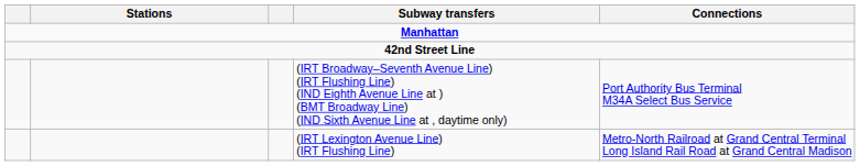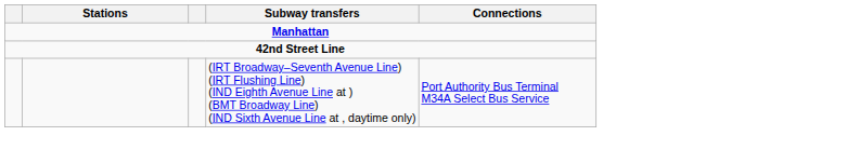 <table class="wikitable collapsible" style="font-size:90%" summary="Service information for the 42nd Street Shuttle and its stations, including service times, ADA-accessibility, subway transfers, and non-subway connections.">
 <tr>
 <th width=3%></th>
 <th width=28%>Stations</th>
 <th width=3%></th>
 <th width=36%>Subway transfers</th>
 <th width=30%>Connections</th>
 </tr>
 <tr>
 <td style="font-weight:bold" align=center colspan=5><a href='#'>Manhattan</a></td>
 </tr>
 <tr>
 <td style="font-weight:bold" align=center colspan=5>42nd Street Line</td>
 </tr>
 <tr>
 <td align=center></td>
 <td></td>
 <td align=center></td>
 <td> (<a href='#'>IRT Broadway–Seventh Avenue Line</a>)<br> (<a href='#'>IRT Flushing Line</a>)<br> (<a href='#'>IND Eighth Avenue Line</a> at )<br> (<a href='#'>BMT Broadway Line</a>)<br> (<a href='#'>IND Sixth Avenue Line</a> at , daytime only)</td>
 <td><a href='#'>Port Authority Bus Terminal</a><br><a href='#'>M34A Select Bus Service</a></td>
 </tr>
-<tr>
-<td align=center></td>
-<td></td>
-<td align=center></td>
-<td> (<a href='#'>IRT Lexington Avenue Line</a>)<br> (<a href='#'>IRT Flushing Line</a>)</td>
-<td><a href='#'>Metro-North Railroad</a> at <a href='#'>Grand Central Terminal</a><br><a href='#'>Long Island Rail Road</a> at <a href='#'>Grand Central Madison</a></td>
-</tr>
 </table>
